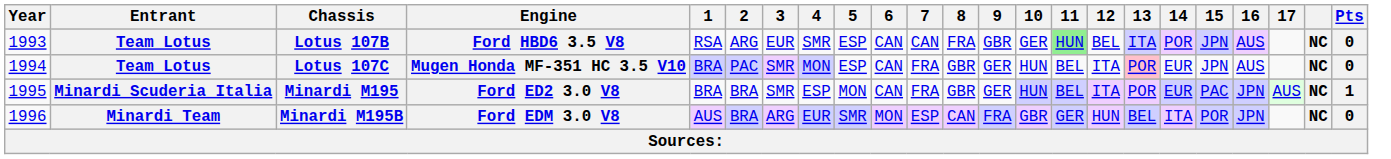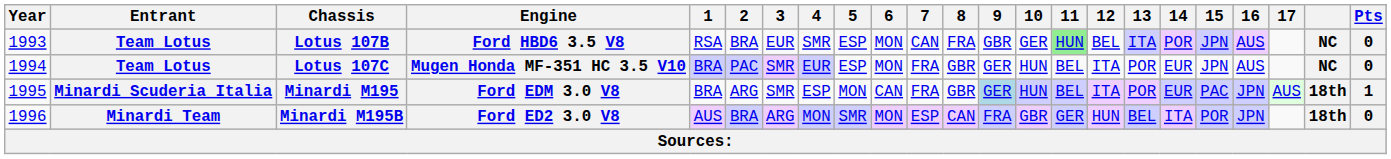 <table class="wikitable" style="text-align:center; font-size:85%">
 <tr>
 <th>Year</th>
 <th>Entrant</th>
 <th>Chassis</th>
 <th>Engine</th>
 <th>1</th>
 <th>2</th>
 <th>3</th>
 <th>4</th>
 <th>5</th>
 <th>6</th>
 <th>7</th>
 <th>8</th>
 <th>9</th>
 <th>10</th>
 <th>11</th>
 <th>12</th>
 <th>13</th>
 <th>14</th>
 <th>15</th>
 <th>16</th>
 <th>17</th>
 <th></th>
 <th><a href='#'>Pts</a></th>
 </tr>
 <tr>
 <td><a href='#'>1993</a></td>
 <th nowrap><a href='#'>Team Lotus</a></th>
 <th nowrap><a href='#'>Lotus</a> <a href='#'>107B</a></th>
 <th nowrap><a href='#'>Ford</a> <a href='#'>HBD6</a> 3.5 <a href='#'>V8</a></th>
 <td><a href='#'>RSA</a></td>
-<td><a href='#'>ARG</a></td>
+<td><a href='#'>BRA</a></td>
 <td><a href='#'>EUR</a></td>
 <td><a href='#'>SMR</a></td>
 <td><a href='#'>ESP</a></td>
-<td><a href='#'>CAN</a></td>
+<td><a href='#'>MON</a></td>
 <td><a href='#'>CAN</a></td>
 <td><a href='#'>FRA</a></td>
 <td><a href='#'>GBR</a></td>
 <td><a href='#'>GER</a></td>
 <td style="background: lightgreen;"><a href='#'>HUN</a></td>
 <td><a href='#'>BEL</a></td>
 <td style="background:#cfcfff;"><a href='#'>ITA</a><br></td>
 <td style="background:#efcfff;"><a href='#'>POR</a><br></td>
 <td style="background:#cfcfff;"><a href='#'>JPN</a><br></td>
 <td style="background:#efcfff;"><a href='#'>AUS</a><br></td>
 <td></td>
 <th>NC</th>
 <th>0</th>
 </tr>
 <tr>
 <td><a href='#'>1994</a></td>
 <th nowrap><a href='#'>Team Lotus</a></th>
 <th nowrap><a href='#'>Lotus</a> <a href='#'>107C</a></th>
 <th nowrap><a href='#'>Mugen Honda</a> MF-351 HC 3.5 <a href='#'>V10</a></th>
 <td style="background:#cfcfff;"><a href='#'>BRA</a><br></td>
 <td style="background:#cfcfff;"><a href='#'>PAC</a><br></td>
 <td style="background:#efcfff;"><a href='#'>SMR</a><br></td>
-<td style="background:#cfcfff;"><a href='#'>MON</a><br></td>
+<td style="background:#cfcfff;"><a href='#'>EUR</a><br></td>
 <td><a href='#'>ESP</a></td>
-<td><a href='#'>CAN</a></td>
+<td><a href='#'>MON</a></td>
 <td><a href='#'>FRA</a></td>
 <td><a href='#'>GBR</a></td>
 <td><a href='#'>GER</a></td>
 <td><a href='#'>HUN</a></td>
 <td><a href='#'>BEL</a></td>
 <td><a href='#'>ITA</a></td>
-<td style="background: pink;"><a href='#'>POR</a></td>
+<td><a href='#'>POR</a></td>
 <td><a href='#'>EUR</a></td>
 <td><a href='#'>JPN</a></td>
 <td><a href='#'>AUS</a></td>
 <td></td>
 <th>NC</th>
 <th>0</th>
 </tr>
 <tr>
 <td><a href='#'>1995</a></td>
 <th nowrap><a href='#'>Minardi Scuderia Italia</a></th>
 <th nowrap><a href='#'>Minardi</a> <a href='#'>M195</a></th>
-<th nowrap><a href='#'>Ford</a> <a href='#'>ED2</a> 3.0 <a href='#'>V8</a></th>
+<th nowrap><a href='#'>Ford</a> <a href='#'>EDM</a> 3.0 <a href='#'>V8</a></th>
 <td><a href='#'>BRA</a></td>
-<td><a href='#'>BRA</a></td>
+<td><a href='#'>ARG</a></td>
 <td><a href='#'>SMR</a></td>
 <td><a href='#'>ESP</a></td>
 <td><a href='#'>MON</a></td>
 <td><a href='#'>CAN</a></td>
 <td><a href='#'>FRA</a></td>
 <td><a href='#'>GBR</a></td>
-<td><a href='#'>GER</a></td>
+<td style="background: lightblue;"><a href='#'>GER</a></td>
 <td style="background:#cfcfff;"><a href='#'>HUN</a><br></td>
 <td style="background:#cfcfff;"><a href='#'>BEL</a><br></td>
 <td style="background:#efcfff;"><a href='#'>ITA</a><br></td>
 <td style="background:#efcfff;"><a href='#'>POR</a><br></td>
 <td style="background:#cfcfff;"><a href='#'>EUR</a><br></td>
 <td style="background:#cfcfff;"><a href='#'>PAC</a><br></td>
 <td style="background:#cfcfff;"><a href='#'>JPN</a><br></td>
 <td style="background:#dfffdf;"><a href='#'>AUS</a><br></td>
-<th>NC</th>
+<th>18th</th>
 <th>1</th>
 </tr>
 <tr>
 <td><a href='#'>1996</a></td>
 <th nowrap><a href='#'>Minardi Team</a></th>
 <th nowrap><a href='#'>Minardi</a> <a href='#'>M195B</a></th>
-<th nowrap><a href='#'>Ford</a> <a href='#'>EDM</a> 3.0 <a href='#'>V8</a></th>
+<th nowrap><a href='#'>Ford</a> <a href='#'>ED2</a> 3.0 <a href='#'>V8</a></th>
 <td style="background:#efcfff;"><a href='#'>AUS</a><br></td>
 <td style="background:#cfcfff;"><a href='#'>BRA</a><br></td>
 <td style="background:#efcfff;"><a href='#'>ARG</a><br></td>
-<td style="background:#cfcfff;"><a href='#'>EUR</a><br></td>
+<td style="background:#cfcfff;"><a href='#'>MON</a><br></td>
 <td style="background:#cfcfff;"><a href='#'>SMR</a><br></td>
 <td style="background:#efcfff;"><a href='#'>MON</a><br></td>
 <td style="background:#efcfff;"><a href='#'>ESP</a><br></td>
 <td style="background:#efcfff;"><a href='#'>CAN</a><br></td>
 <td style="background:#cfcfff;"><a href='#'>FRA</a><br></td>
 <td style="background:#efcfff;"><a href='#'>GBR</a><br></td>
 <td style="background:#cfcfff;"><a href='#'>GER</a><br></td>
 <td style="background:#efcfff;"><a href='#'>HUN</a><br></td>
 <td style="background:#cfcfff;"><a href='#'>BEL</a><br></td>
 <td style="background:#efcfff;"><a href='#'>ITA</a><br></td>
 <td style="background:#cfcfff;"><a href='#'>POR</a><br></td>
 <td style="background:#cfcfff;"><a href='#'>JPN</a><br></td>
 <td></td>
-<th>NC</th>
+<th>18th</th>
 <th>0</th>
 </tr>
 <tr>
 <th colspan="23">Sources:</th>
 </tr>
 </table>
